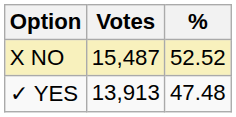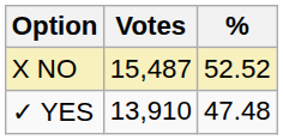 <table class="wikitable">
 <tr>
 <th>Option</th>
 <th>Votes</th>
 <th>%</th>
 </tr>
 <tr>
 <td style=background:#f8f1bd>X NO</td>
 <td style=background:#f8f1bd>15,487</td>
 <td style=background:#f8f1bd>52.52</td>
 </tr>
 <tr>
 <td>✓ YES</td>
-<td>13,913</td>
+<td>13,910</td>
 <td>47.48</td>
 </tr>
 </table>
